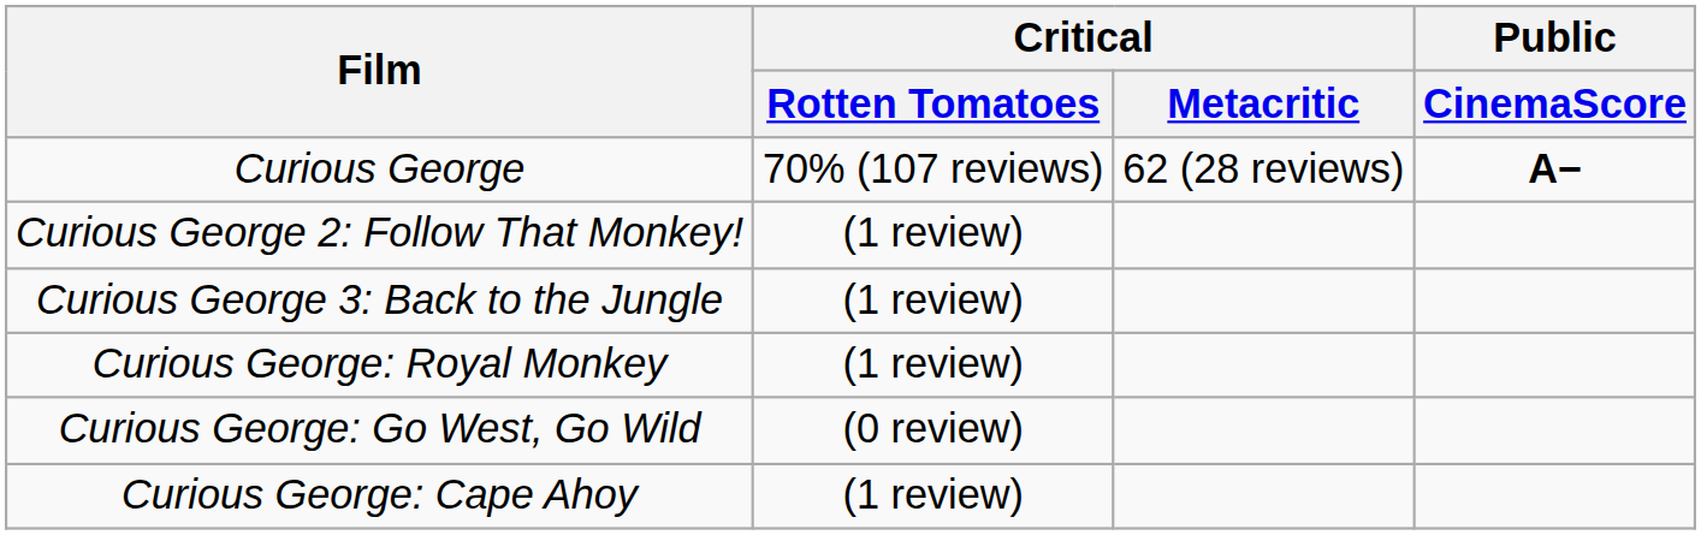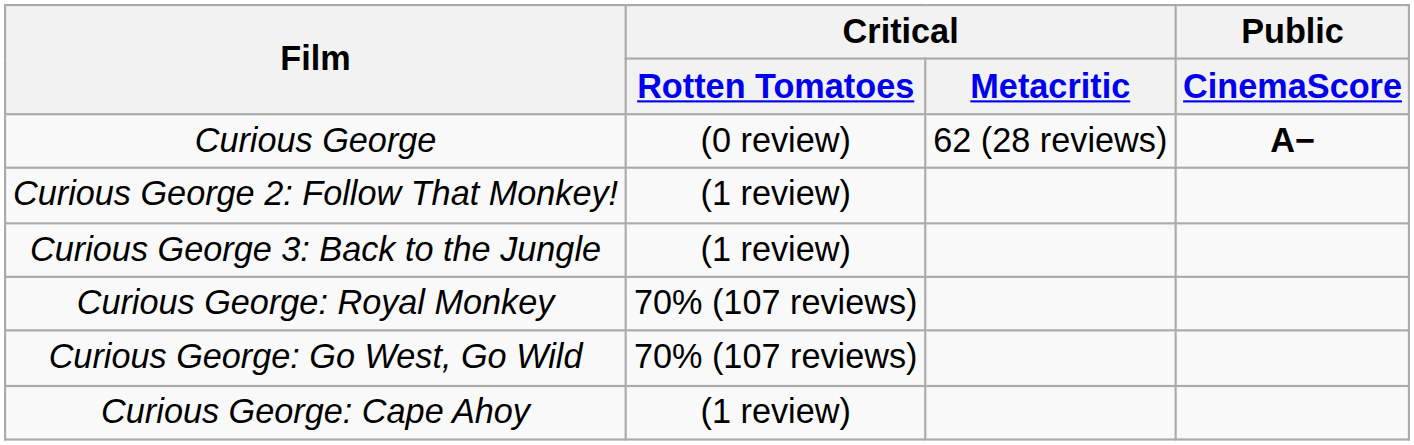 <table class="wikitable plainrowheaders sortable" style="text-align: center;">
 <tr>
 <th scope="col" rowspan="2">Film</th>
 <th scope="col" colspan="2">Critical</th>
 <th colspan="2" scope="col">Public</th>
 </tr>
 <tr>
 <th scope="col"><a href='#'>Rotten Tomatoes</a></th>
 <th scope="col"><a href='#'>Metacritic</a></th>
 <th scope="col"><a href='#'>CinemaScore</a></th>
 </tr>
 <tr>
 <td><em>Curious George</em></td>
-<td>70% (107 reviews)</td>
+<td> (0 review)</td>
 <td>62 (28 reviews)</td>
 <td><strong>A−</strong></td>
 </tr>
 <tr>
 <td><em>Curious George 2: Follow That Monkey!</em></td>
 <td> (1 review)</td>
 <td></td>
 <td></td>
 </tr>
 <tr>
 <td><em>Curious George 3: Back to the Jungle</em></td>
 <td> (1 review)</td>
 <td></td>
 <td></td>
 </tr>
 <tr>
 <td><em>Curious George: Royal Monkey</em></td>
-<td> (1 review)</td>
+<td>70% (107 reviews)</td>
 <td></td>
 <td></td>
 </tr>
 <tr>
 <td><em>Curious George: Go West, Go Wild</em></td>
-<td> (0 review)</td>
+<td>70% (107 reviews)</td>
 <td></td>
 <td></td>
 </tr>
 <tr>
 <td><em>Curious George: Cape Ahoy</em></td>
 <td> (1 review)</td>
 <td></td>
 <td></td>
 </tr>
 </table>
